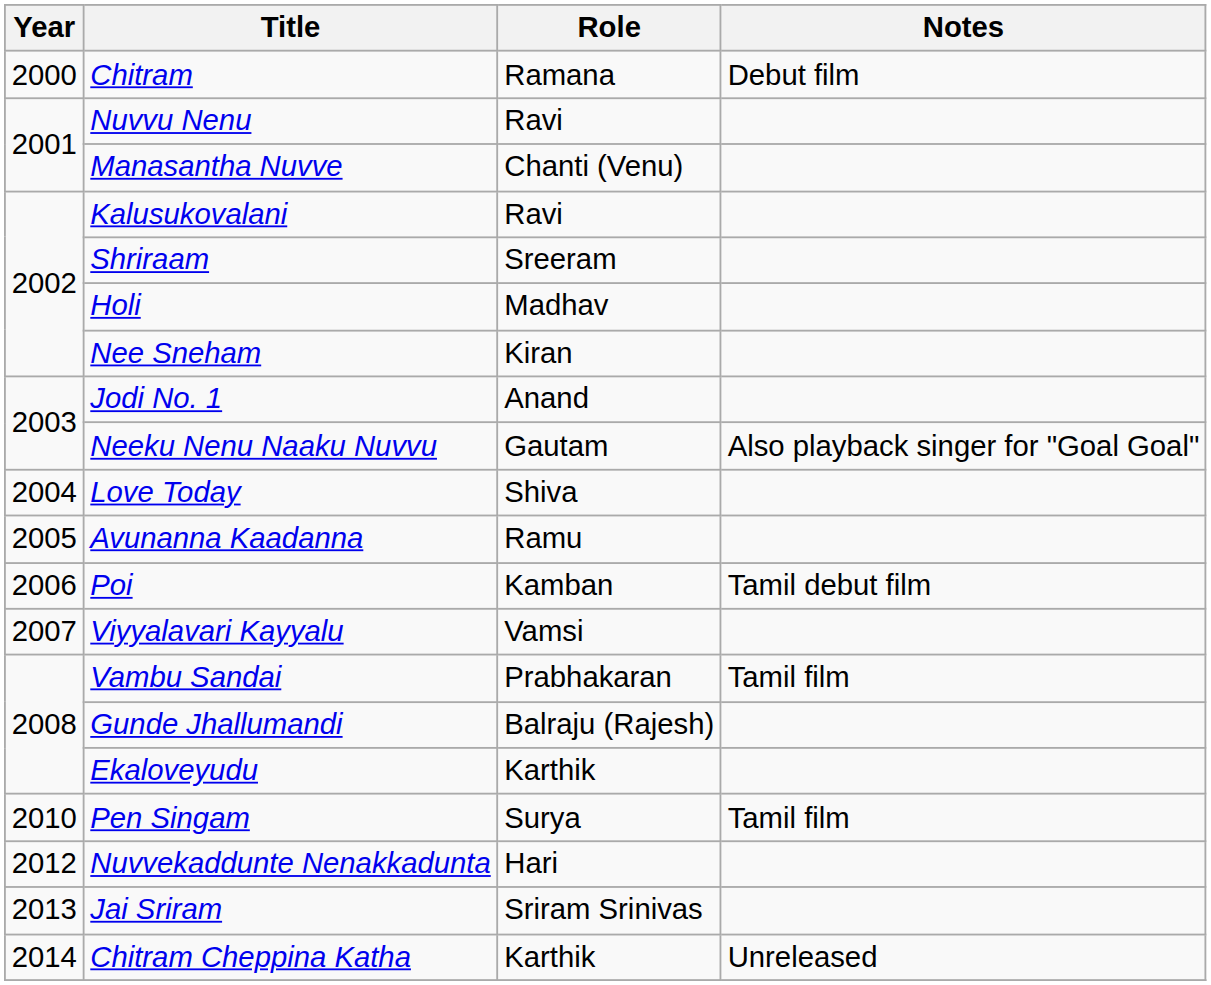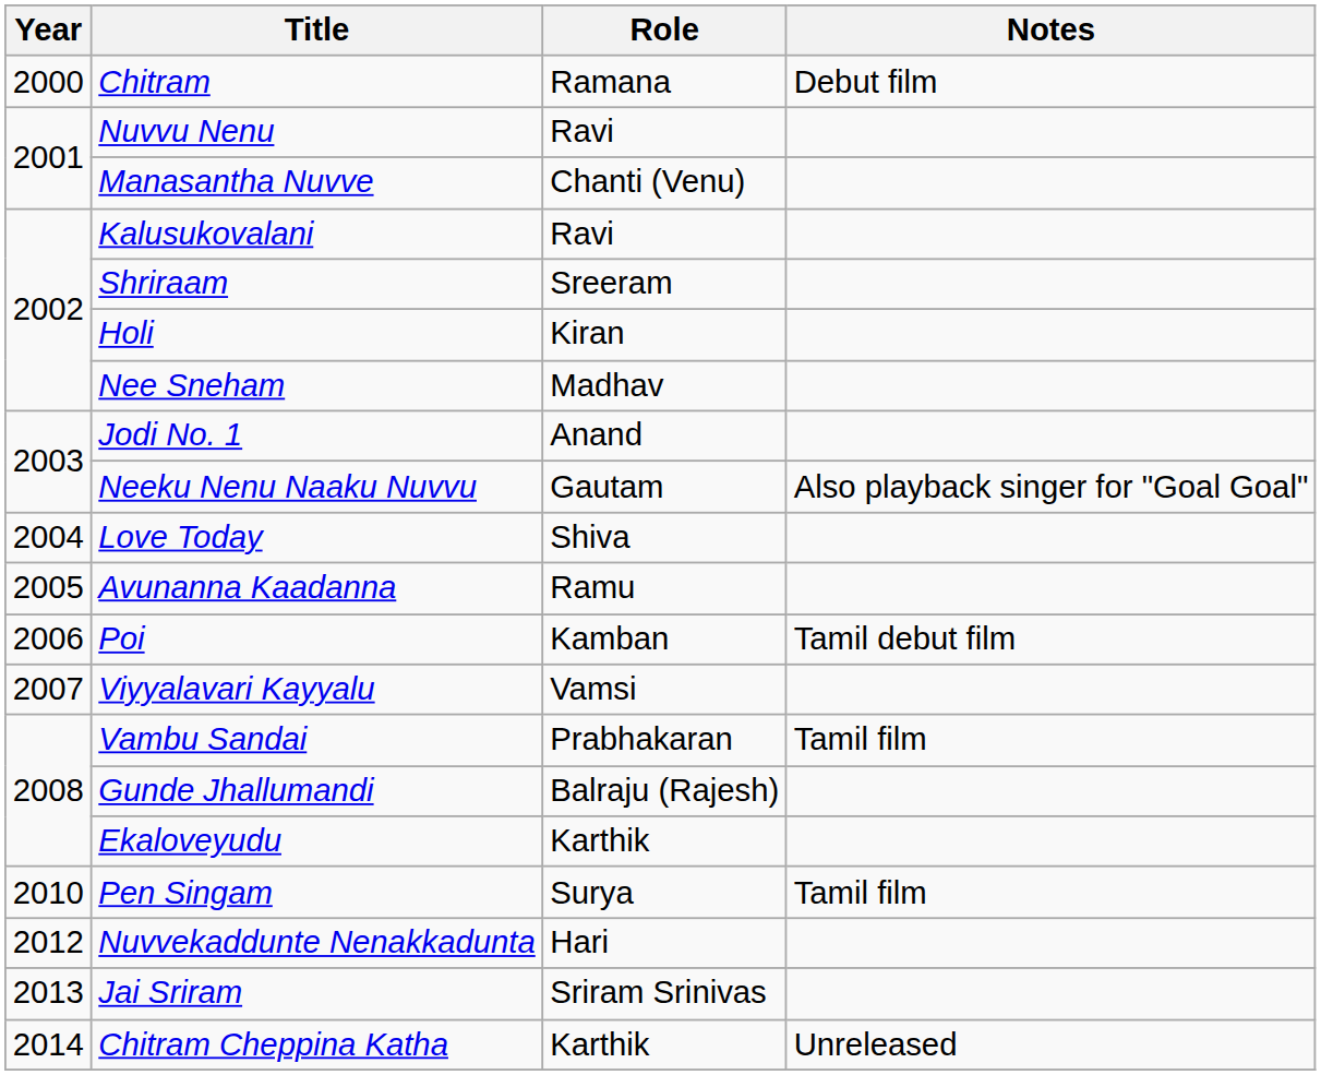 <table class="wikitable sortable">
 <tr>
 <th>Year</th>
 <th>Title</th>
 <th>Role</th>
 <th class="unsortable">Notes</th>
 </tr>
 <tr>
 <td>2000</td>
 <td><em><a href='#'>Chitram</a></em></td>
 <td>Ramana</td>
 <td>Debut film</td>
 </tr>
 <tr>
 <td rowspan="2">2001</td>
 <td><em><a href='#'>Nuvvu Nenu</a></em></td>
 <td>Ravi</td>
 <td></td>
 </tr>
 <tr>
 <td><em><a href='#'>Manasantha Nuvve</a></em></td>
 <td>Chanti (Venu)</td>
 <td></td>
 </tr>
 <tr>
 <td rowspan="4">2002</td>
 <td><em><a href='#'>Kalusukovalani</a></em></td>
 <td>Ravi</td>
 <td></td>
 </tr>
 <tr>
 <td><em><a href='#'>Shriraam</a></em></td>
 <td>Sreeram</td>
 <td></td>
 </tr>
 <tr>
 <td><em><a href='#'>Holi</a></em></td>
-<td>Madhav</td>
+<td>Kiran</td>
 <td></td>
 </tr>
 <tr>
 <td><em><a href='#'>Nee Sneham</a></em></td>
-<td>Kiran</td>
+<td>Madhav</td>
 <td></td>
 </tr>
 <tr>
 <td rowspan="2">2003</td>
 <td><em><a href='#'>Jodi No. 1</a></em></td>
 <td>Anand</td>
 <td></td>
 </tr>
 <tr>
 <td><em><a href='#'>Neeku Nenu Naaku Nuvvu</a></em></td>
 <td>Gautam</td>
 <td>Also playback singer for "Goal Goal"</td>
 </tr>
 <tr>
 <td>2004</td>
 <td><em><a href='#'>Love Today</a></em></td>
 <td>Shiva</td>
 <td></td>
 </tr>
 <tr>
 <td>2005</td>
 <td><em><a href='#'>Avunanna Kaadanna</a></em></td>
 <td>Ramu</td>
 <td></td>
 </tr>
 <tr>
 <td>2006</td>
 <td><em><a href='#'>Poi</a></em></td>
 <td>Kamban</td>
 <td>Tamil debut film</td>
 </tr>
 <tr>
 <td>2007</td>
 <td><em><a href='#'>Viyyalavari Kayyalu</a></em></td>
 <td>Vamsi</td>
 <td></td>
 </tr>
 <tr>
 <td rowspan="3">2008</td>
 <td><em><a href='#'>Vambu Sandai</a></em></td>
 <td>Prabhakaran</td>
 <td>Tamil film</td>
 </tr>
 <tr>
 <td><em><a href='#'>Gunde Jhallumandi</a></em></td>
 <td>Balraju (Rajesh)</td>
 <td></td>
 </tr>
 <tr>
 <td><em><a href='#'>Ekaloveyudu</a></em></td>
 <td>Karthik</td>
 <td></td>
 </tr>
 <tr>
 <td>2010</td>
 <td><em><a href='#'>Pen Singam</a></em></td>
 <td>Surya</td>
 <td>Tamil film</td>
 </tr>
 <tr>
 <td>2012</td>
 <td><em><a href='#'>Nuvvekaddunte Nenakkadunta</a></em></td>
 <td>Hari</td>
 <td></td>
 </tr>
 <tr>
 <td>2013</td>
 <td><em><a href='#'>Jai Sriram</a></em></td>
 <td>Sriram Srinivas</td>
 <td></td>
 </tr>
 <tr>
 <td>2014</td>
 <td><em><a href='#'>Chitram Cheppina Katha</a></em></td>
 <td>Karthik</td>
 <td>Unreleased</td>
 </tr>
 <tr>
 </tr>
 </table>
